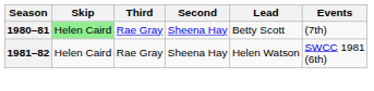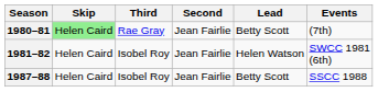 <table class="wikitable">
 <tr>
 <th scope="col">Season</th>
 <th scope="col">Skip</th>
 <th scope="col">Third</th>
 <th scope="col">Second</th>
 <th scope="col">Lead</th>
 <th scope="col">Events</th>
 </tr>
 <tr>
 <th scope="row">1980–81</th>
 <td style="background: lightgreen;">Helen Caird</td>
 <td><a href='#'>Rae Gray</a></td>
-<td><a href='#'>Sheena Hay</a></td>
+<td>Jean Fairlie</td>
 <td>Betty Scott</td>
 <td> (7th)</td>
 </tr>
 <tr>
 <th scope="row">1981–82</th>
 <td>Helen Caird</td>
-<td>Rae Gray</td>
-<td>Sheena Hay</td>
+<td>Isobel Roy</td>
+<td>Jean Fairlie</td>
 <td>Helen Watson</td>
 <td><a href='#'>SWCC</a> 1981 <br> (6th)</td>
 </tr>
+<tr>
+<th scope="row">1987–88</th>
+<td>Helen Caird</td>
+<td>Isobel Roy</td>
+<td>Jean Fairlie</td>
+<td>Betty Scott</td>
+<td><a href='#'>SSCC</a> 1988 </td>
+</tr>
 </table>
